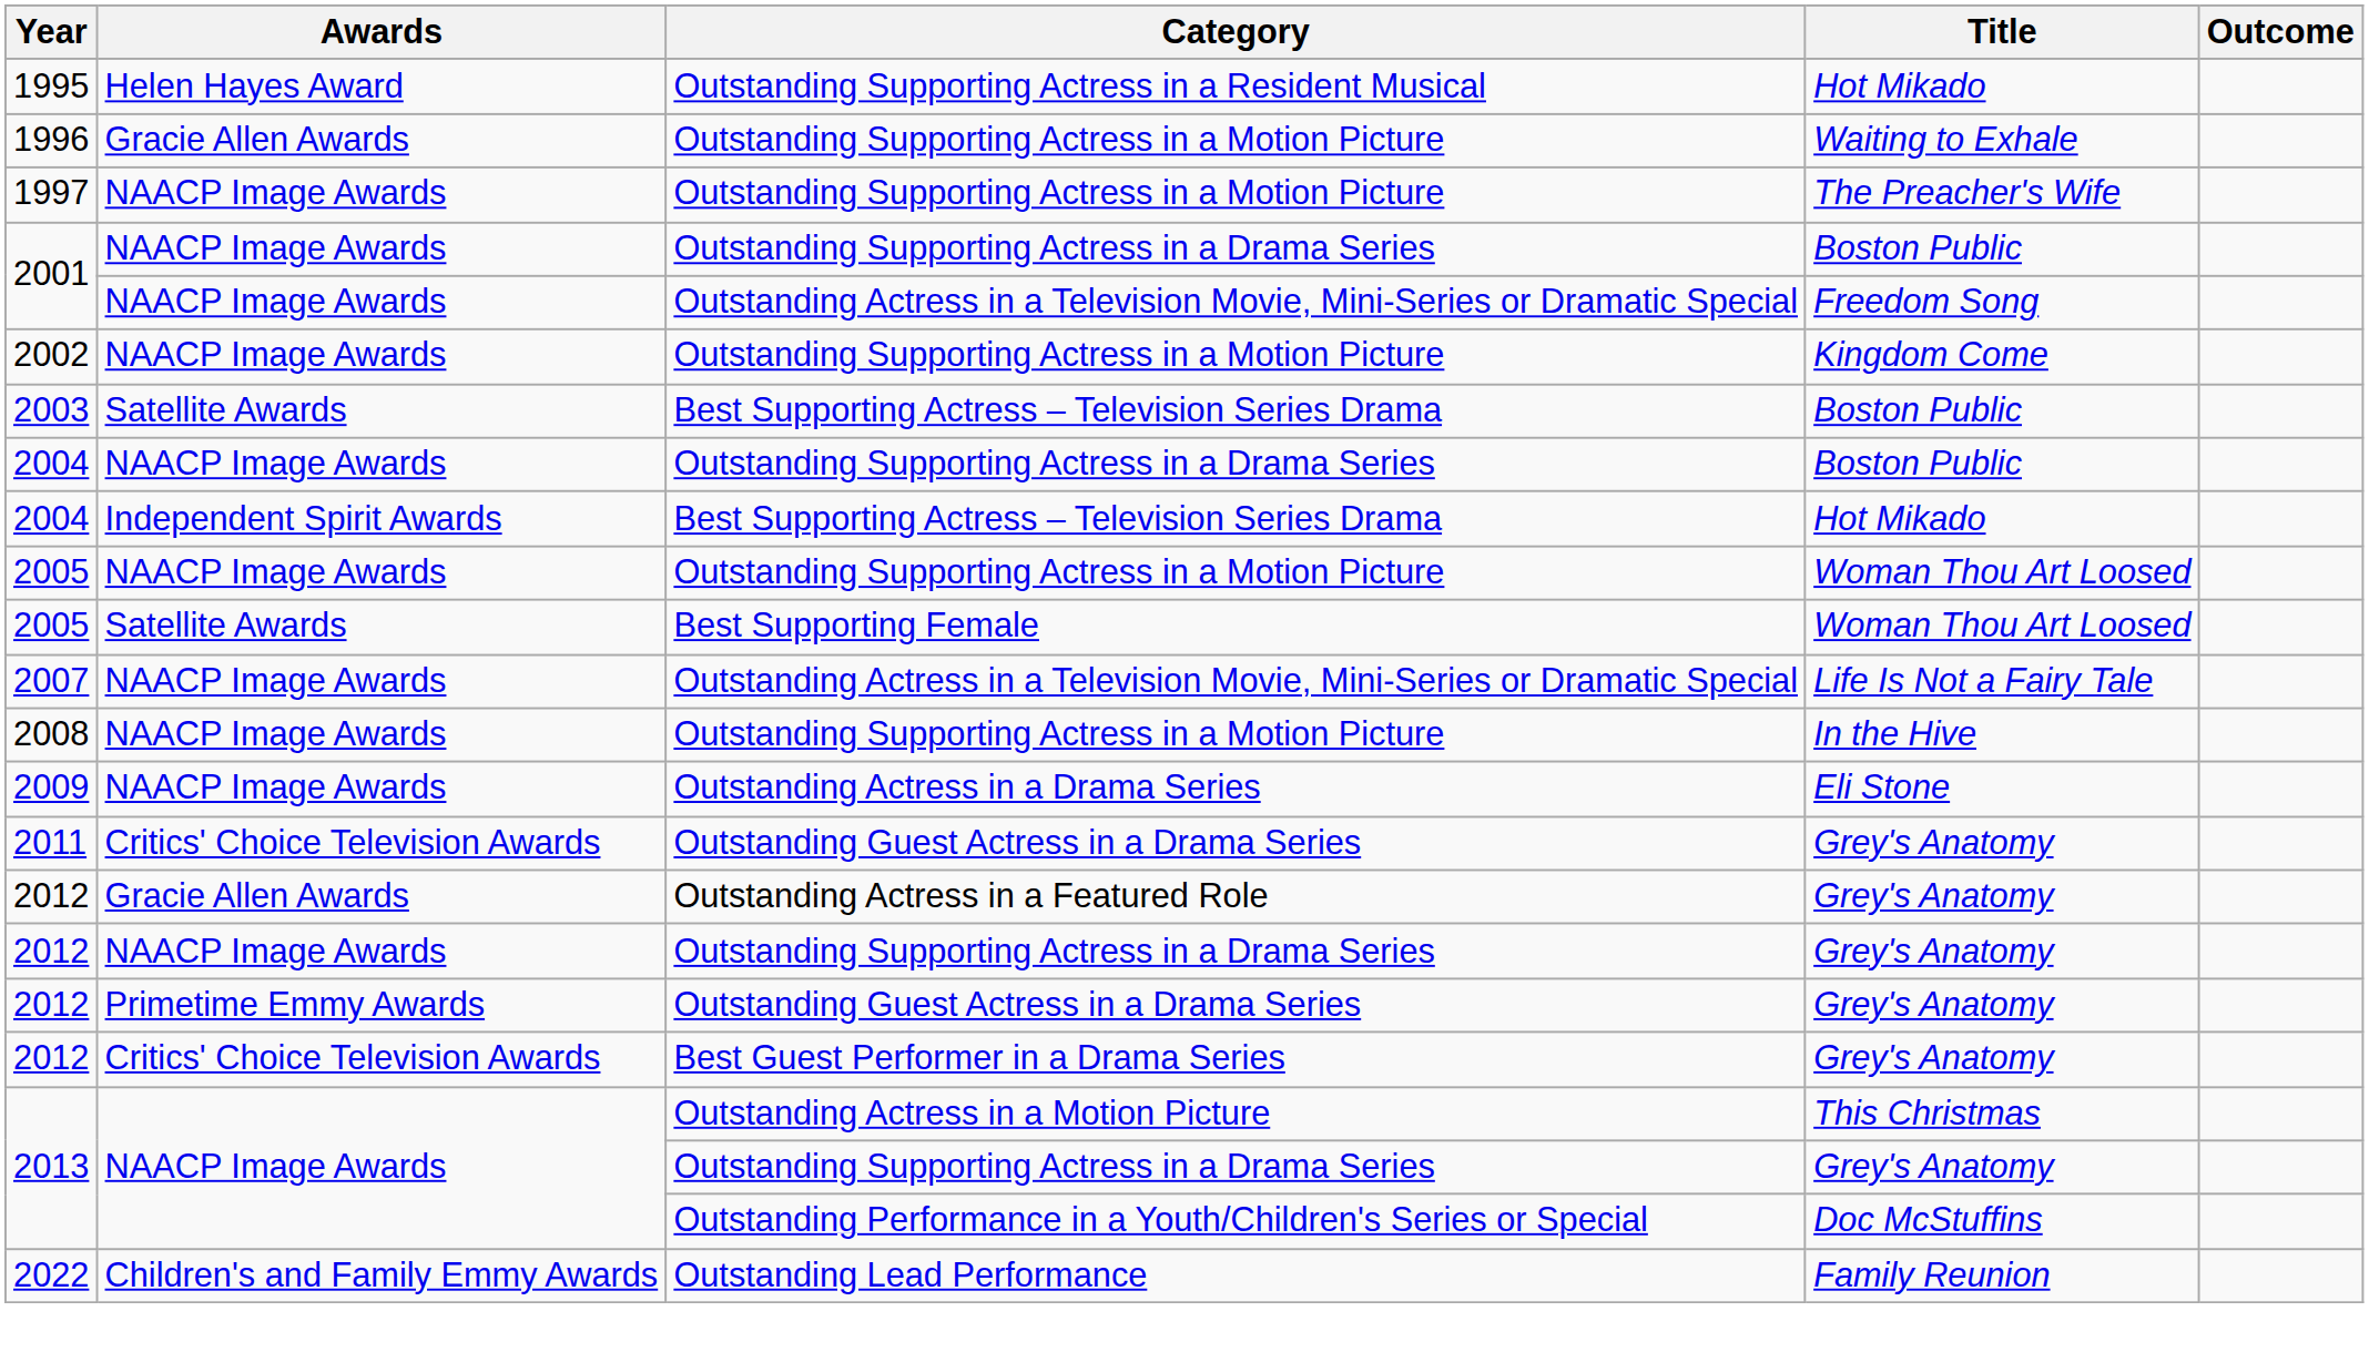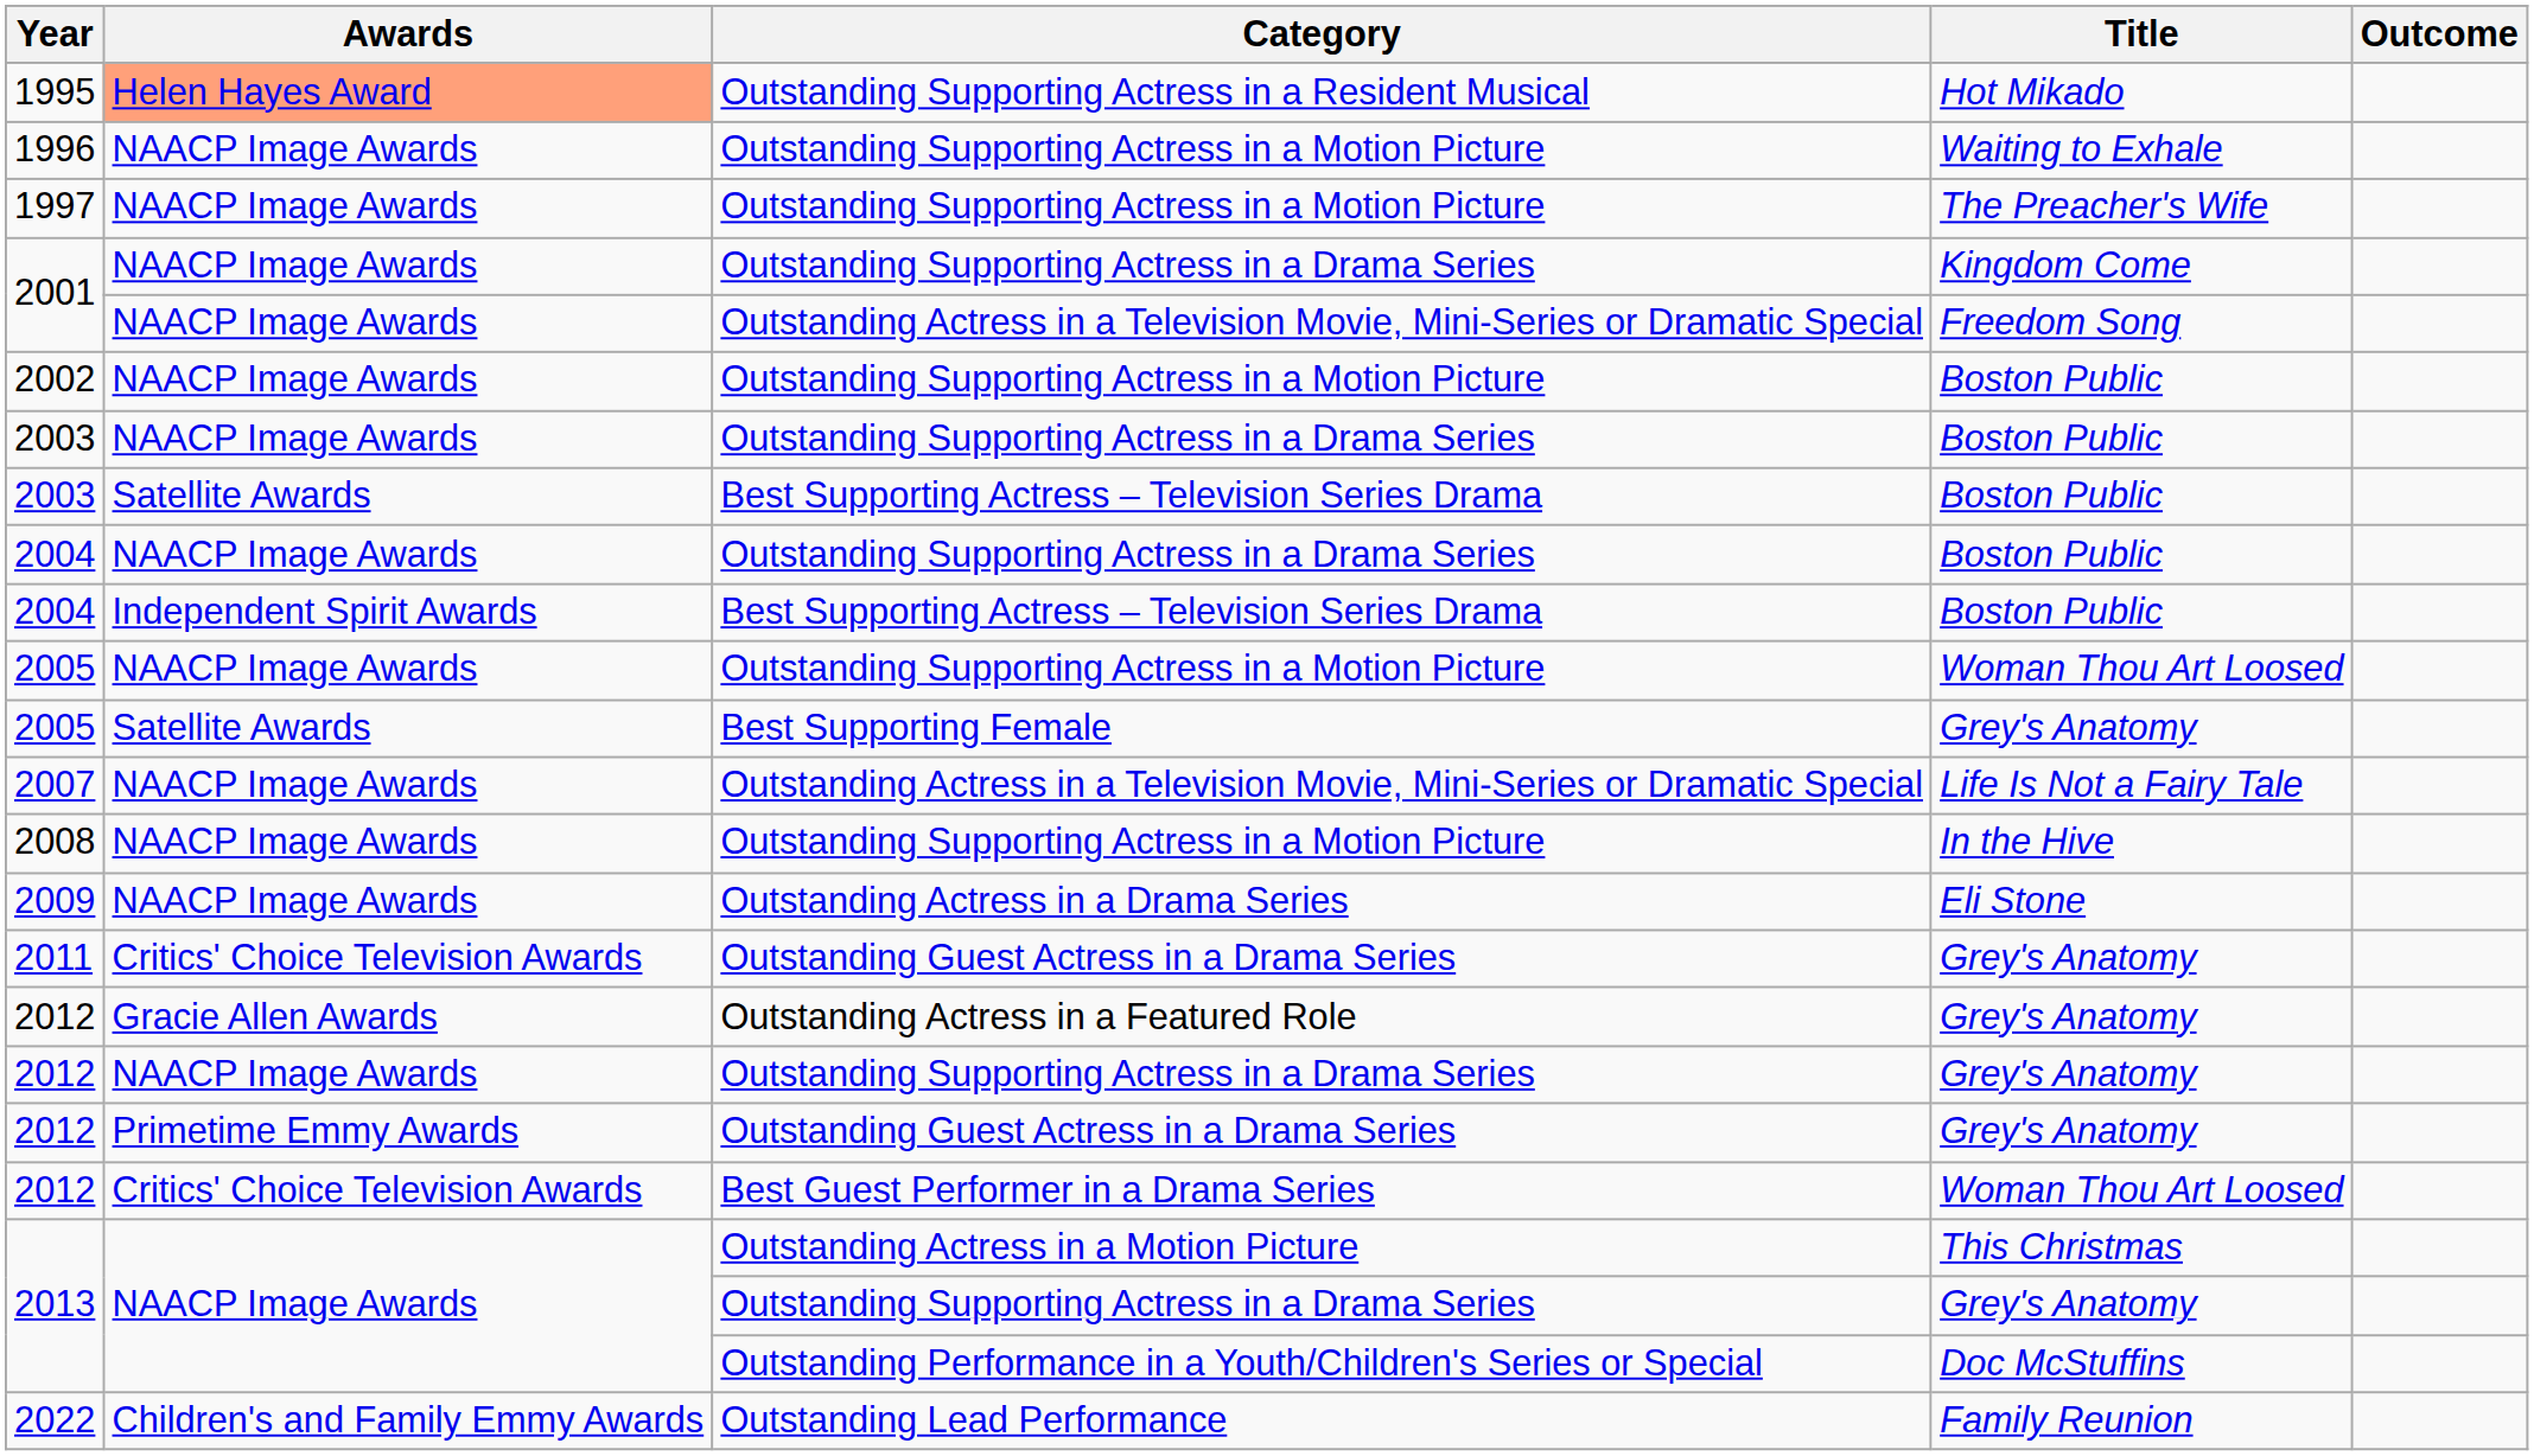 <table class="wikitable sortable">
 <tr>
 <th>Year</th>
 <th>Awards</th>
 <th>Category</th>
 <th>Title</th>
 <th>Outcome</th>
 </tr>
 <tr>
 <td>1995</td>
-<td><a href='#'>Helen Hayes Award</a></td>
+<td style="background: lightsalmon;"><a href='#'>Helen Hayes Award</a></td>
 <td><a href='#'>Outstanding Supporting Actress in a Resident Musical</a></td>
 <td><em><a href='#'>Hot Mikado</a></em></td>
 <td></td>
 </tr>
 <tr>
 <td>1996</td>
-<td><a href='#'>Gracie Allen Awards</a></td>
+<td><a href='#'>NAACP Image Awards</a></td>
 <td><a href='#'>Outstanding Supporting Actress in a Motion Picture</a></td>
 <td><em><a href='#'>Waiting to Exhale</a></em></td>
 <td></td>
 </tr>
 <tr>
 <td>1997</td>
 <td><a href='#'>NAACP Image Awards</a></td>
 <td><a href='#'>Outstanding Supporting Actress in a Motion Picture</a></td>
 <td><em><a href='#'>The Preacher's Wife</a></em></td>
 <td></td>
 </tr>
 <tr>
 <td rowspan=2>2001</td>
 <td><a href='#'>NAACP Image Awards</a></td>
 <td><a href='#'>Outstanding Supporting Actress in a Drama Series</a></td>
-<td><em><a href='#'>Boston Public</a></em></td>
+<td><a href='#'><em>Kingdom Come</em></a></td>
 <td></td>
 </tr>
 <tr>
 <td><a href='#'>NAACP Image Awards</a></td>
 <td><a href='#'>Outstanding Actress in a Television Movie, Mini-Series or Dramatic Special</a></td>
 <td><a href='#'><em>Freedom Song</em></a></td>
 <td></td>
 </tr>
 <tr>
 <td>2002</td>
 <td><a href='#'>NAACP Image Awards</a></td>
 <td><a href='#'>Outstanding Supporting Actress in a Motion Picture</a></td>
-<td><a href='#'><em>Kingdom Come</em></a></td>
+<td><em><a href='#'>Boston Public</a></em></td>
+<td></td>
+</tr>
+<tr>
+<td>2003</td>
+<td><a href='#'>NAACP Image Awards</a></td>
+<td><a href='#'>Outstanding Supporting Actress in a Drama Series</a></td>
+<td><em><a href='#'>Boston Public</a></em></td>
 <td></td>
 </tr>
 <tr>
 <td><a href='#'>2003</a></td>
 <td><a href='#'>Satellite Awards</a></td>
 <td><a href='#'>Best Supporting Actress – Television Series Drama</a></td>
 <td><em><a href='#'>Boston Public</a></em></td>
 <td></td>
 </tr>
 <tr>
 <td><a href='#'>2004</a></td>
 <td><a href='#'>NAACP Image Awards</a></td>
 <td><a href='#'>Outstanding Supporting Actress in a Drama Series</a></td>
 <td><em><a href='#'>Boston Public</a></em></td>
 <td></td>
 </tr>
 <tr>
 <td><a href='#'>2004</a></td>
 <td><a href='#'>Independent Spirit Awards</a></td>
 <td><a href='#'>Best Supporting Actress – Television Series Drama</a></td>
-<td><em><a href='#'>Hot Mikado</a></em></td>
+<td><em><a href='#'>Boston Public</a></em></td>
 <td></td>
 </tr>
 <tr>
 <td><a href='#'>2005</a></td>
 <td><a href='#'>NAACP Image Awards</a></td>
 <td><a href='#'>Outstanding Supporting Actress in a Motion Picture</a></td>
 <td><em><a href='#'>Woman Thou Art Loosed</a></em></td>
 <td></td>
 </tr>
 <tr>
 <td><a href='#'>2005</a></td>
 <td><a href='#'>Satellite Awards</a></td>
 <td><a href='#'>Best Supporting Female</a></td>
-<td><em><a href='#'>Woman Thou Art Loosed</a></em></td>
+<td><em><a href='#'>Grey's Anatomy</a></em></td>
 <td></td>
 </tr>
 <tr>
 <td><a href='#'>2007</a></td>
 <td><a href='#'>NAACP Image Awards</a></td>
 <td><a href='#'>Outstanding Actress in a Television Movie, Mini-Series or Dramatic Special</a></td>
 <td><em><a href='#'>Life Is Not a Fairy Tale</a></em></td>
 <td></td>
 </tr>
 <tr>
 <td>2008</td>
 <td><a href='#'>NAACP Image Awards</a></td>
 <td><a href='#'>Outstanding Supporting Actress in a Motion Picture</a></td>
 <td><em><a href='#'>In the Hive</a></em></td>
 <td></td>
 </tr>
 <tr>
 <td><a href='#'>2009</a></td>
 <td><a href='#'>NAACP Image Awards</a></td>
 <td><a href='#'>Outstanding Actress in a Drama Series</a></td>
 <td><em><a href='#'>Eli Stone</a></em></td>
 <td></td>
 </tr>
 <tr>
 <td><a href='#'>2011</a></td>
 <td><a href='#'>Critics' Choice Television Awards</a></td>
 <td><a href='#'>Outstanding Guest Actress in a Drama Series</a></td>
 <td><em><a href='#'>Grey's Anatomy</a></em></td>
 <td></td>
 </tr>
 <tr>
 <td>2012</td>
 <td><a href='#'>Gracie Allen Awards</a></td>
 <td>Outstanding Actress in a Featured Role</td>
 <td><em><a href='#'>Grey's Anatomy</a></em></td>
 <td></td>
 </tr>
 <tr>
 <td><a href='#'>2012</a></td>
 <td><a href='#'>NAACP Image Awards</a></td>
 <td><a href='#'>Outstanding Supporting Actress in a Drama Series</a></td>
 <td><em><a href='#'>Grey's Anatomy</a></em></td>
 <td></td>
 </tr>
 <tr>
 <td><a href='#'>2012</a></td>
 <td><a href='#'>Primetime Emmy Awards</a></td>
 <td><a href='#'>Outstanding Guest Actress in a Drama Series</a></td>
 <td><em><a href='#'>Grey's Anatomy</a></em></td>
 <td></td>
 </tr>
 <tr>
 <td><a href='#'>2012</a></td>
 <td><a href='#'>Critics' Choice Television Awards</a></td>
 <td><a href='#'>Best Guest Performer in a Drama Series</a></td>
-<td><em><a href='#'>Grey's Anatomy</a></em></td>
+<td><em><a href='#'>Woman Thou Art Loosed</a></em></td>
 <td></td>
 </tr>
 <tr>
 <td rowspan=3><a href='#'>2013</a></td>
 <td rowspan=3><a href='#'>NAACP Image Awards</a></td>
 <td><a href='#'>Outstanding Actress in a Motion Picture</a></td>
 <td><a href='#'><em>This Christmas</em></a></td>
 <td></td>
 </tr>
 <tr>
 <td><a href='#'>Outstanding Supporting Actress in a Drama Series</a></td>
 <td><em><a href='#'>Grey's Anatomy</a></em></td>
 <td></td>
 </tr>
 <tr>
 <td><a href='#'>Outstanding Performance in a Youth/Children's Series or Special</a></td>
 <td><em><a href='#'>Doc McStuffins</a></em></td>
 <td></td>
 </tr>
 <tr>
 <td><a href='#'>2022</a></td>
 <td><a href='#'>Children's and Family Emmy Awards</a></td>
 <td><a href='#'>Outstanding Lead Performance</a></td>
 <td><em><a href='#'>Family Reunion</a></em></td>
 <td></td>
 </tr>
 </table>
